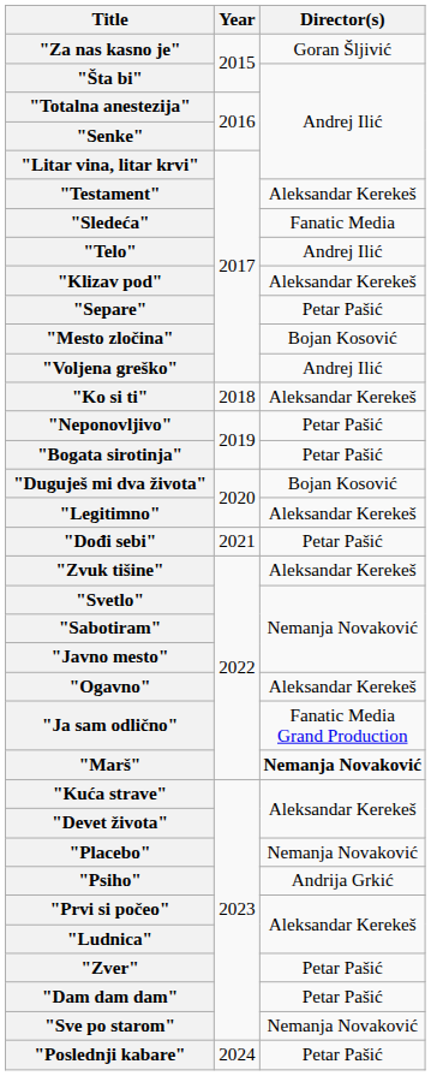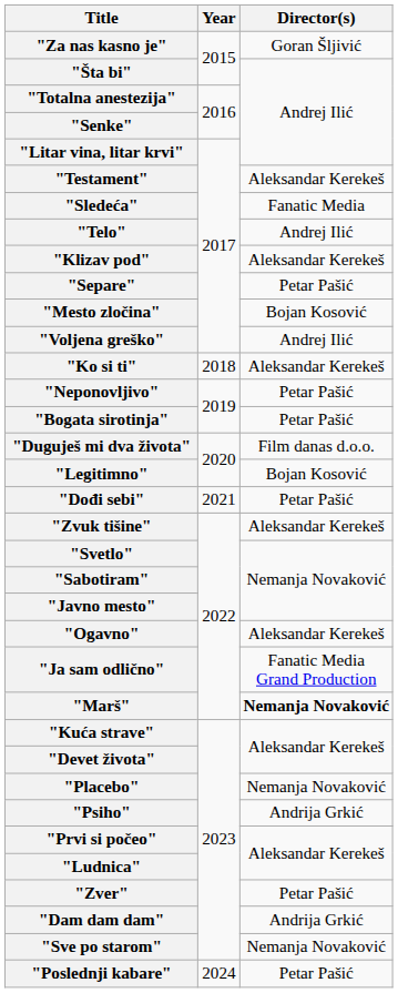 <table class="wikitable plainrowheaders" style="text-align:center;">
 <tr>
 <th scope="col" style="width:11em;">Title</th>
 <th scope="col">Year</th>
 <th scope="col">Director(s)</th>
 </tr>
 <tr>
 <th scope="row">"Za nas kasno je"</th>
 <td rowspan="2">2015</td>
 <td>Goran Šljivić</td>
 </tr>
 <tr>
 <th scope="row">"Šta bi"<br></th>
 <td rowspan="4">Andrej Ilić</td>
 </tr>
 <tr>
 <th scope="row">"Totalna anestezija"</th>
 <td rowspan="2">2016</td>
 </tr>
 <tr>
 <th scope="row">"Senke"</th>
 </tr>
 <tr>
 <th scope="row">"Litar vina, litar krvi"<br></th>
 <td rowspan="8">2017</td>
 </tr>
 <tr>
 <th scope="row">"Testament"</th>
 <td>Aleksandar Kerekeš</td>
 </tr>
 <tr>
 <th scope="row">"Sledeća"</th>
 <td>Fanatic Media</td>
 </tr>
 <tr>
 <th scope="row">"Telo"</th>
 <td>Andrej Ilić</td>
 </tr>
 <tr>
 <th scope="row">"Klizav pod"</th>
 <td>Aleksandar Kerekeš</td>
 </tr>
 <tr>
 <th scope="row">"Separe"</th>
 <td>Petar Pašić</td>
 </tr>
 <tr>
 <th scope="row">"Mesto zločina"</th>
 <td>Bojan Kosović</td>
 </tr>
 <tr>
 <th scope="row">"Voljena greško"</th>
 <td>Andrej Ilić</td>
 </tr>
 <tr>
 <th scope="row">"Ko si ti"<br></th>
 <td>2018</td>
 <td>Aleksandar Kerekeš</td>
 </tr>
 <tr>
 <th scope="row">"Neponovljivo"</th>
 <td rowspan="2">2019</td>
 <td>Petar Pašić</td>
 </tr>
 <tr>
 <th scope="row">"Bogata sirotinja"<br></th>
 <td>Petar Pašić</td>
 </tr>
 <tr>
 <th scope="row">"Duguješ mi dva života"</th>
 <td rowspan="2">2020</td>
-<td>Bojan Kosović</td>
+<td>Film danas d.o.o.</td>
 </tr>
 <tr>
 <th scope="row">"Legitimno"</th>
-<td>Aleksandar Kerekeš</td>
+<td>Bojan Kosović</td>
 </tr>
 <tr>
 <th scope="row">"Dođi sebi"<br></th>
 <td>2021</td>
 <td>Petar Pašić</td>
 </tr>
 <tr>
 <th scope="row">"Zvuk tišine"</th>
 <td rowspan="7">2022</td>
 <td>Aleksandar Kerekeš</td>
 </tr>
 <tr>
 <th scope="row">"Svetlo"</th>
 <td rowspan="3">Nemanja Novaković</td>
 </tr>
 <tr>
 <th scope="row">"Sabotiram"</th>
 </tr>
 <tr>
 <th scope="row">"Javno mesto"</th>
 </tr>
 <tr>
 <th scope="row">"Ogavno"</th>
 <td>Aleksandar Kerekeš</td>
 </tr>
 <tr>
 <th scope="row">"Ja sam odlično"</th>
 <td>Fanatic Media<br><a href='#'>Grand Production</a></td>
 </tr>
 <tr>
 <th scope="row">"Marš"</th>
 <td><strong>Nemanja Novaković</strong></td>
 </tr>
 <tr>
 <th scope="row">"Kuća strave"</th>
 <td rowspan="9">2023</td>
 <td rowspan="2">Aleksandar Kerekeš</td>
 </tr>
 <tr>
 <th scope="row">"Devet života"</th>
 </tr>
 <tr>
 <th scope="row">"Placebo"</th>
 <td>Nemanja Novaković</td>
 </tr>
 <tr>
 <th scope="row">"Psiho"</th>
 <td>Andrija Grkić</td>
 </tr>
 <tr>
 <th scope="row">"Prvi si počeo"</th>
 <td rowspan="2">Aleksandar Kerekeš</td>
 </tr>
 <tr>
 <th scope="row">"Ludnica"<br></th>
 </tr>
 <tr>
 <th scope="row">"Zver"</th>
 <td>Petar Pašić</td>
 </tr>
 <tr>
 <th scope="row">"Dam dam dam"</th>
-<td>Petar Pašić</td>
+<td>Andrija Grkić</td>
 </tr>
 <tr>
 <th scope="row">"Sve po starom"</th>
 <td>Nemanja Novaković</td>
 </tr>
 <tr>
 <th scope="row">"Poslednji kabare"</th>
 <td>2024</td>
 <td>Petar Pašić</td>
 </tr>
 </table>
